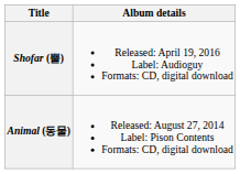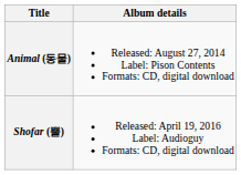 <table class="wikitable plainrowheaders" style="text-align:center;">
 <tr>
 <th scope="col">Title</th>
 <th scope="col">Album details</th>
 </tr>
 <tr>
+<th scope="row"><em>Animal</em> (동물)</th>
+<td><br><ul><li>Released: August 27, 2014</li><li>Label: Pison Contents</li><li>Formats: CD, digital download</li></ul></td>
+</tr>
+<tr>
 <th scope="row"><em>Shofar</em> (뿔)</th>
 <td><br><ul><li>Released: April 19, 2016</li><li>Label: Audioguy</li><li>Formats: CD, digital download</li></ul></td>
 </tr>
-<tr>
-<th scope="row"><em>Animal</em> (동물)</th>
-<td><br><ul><li>Released: August 27, 2014</li><li>Label: Pison Contents</li><li>Formats: CD, digital download</li></ul></td>
-</tr>
 </table>
